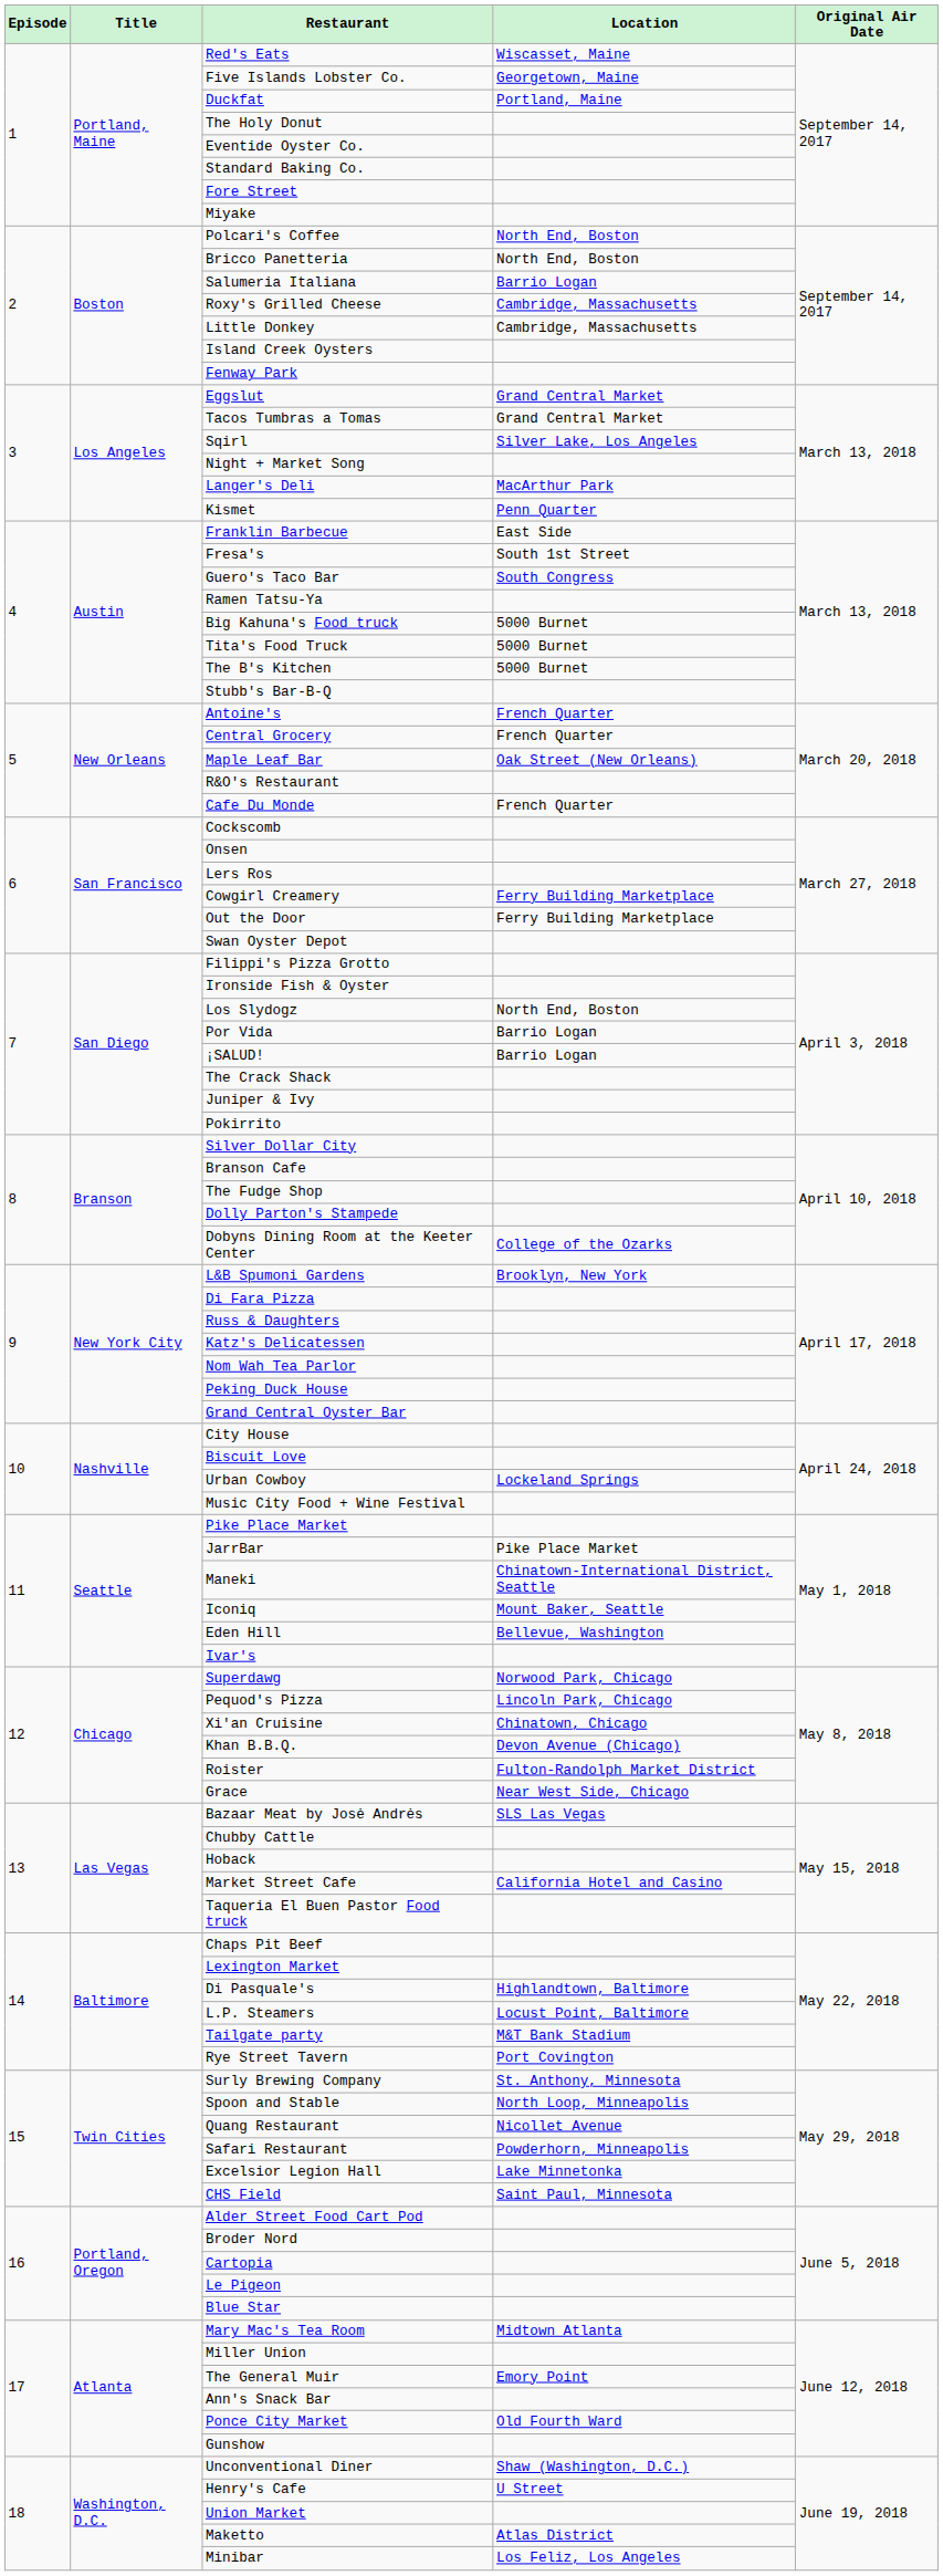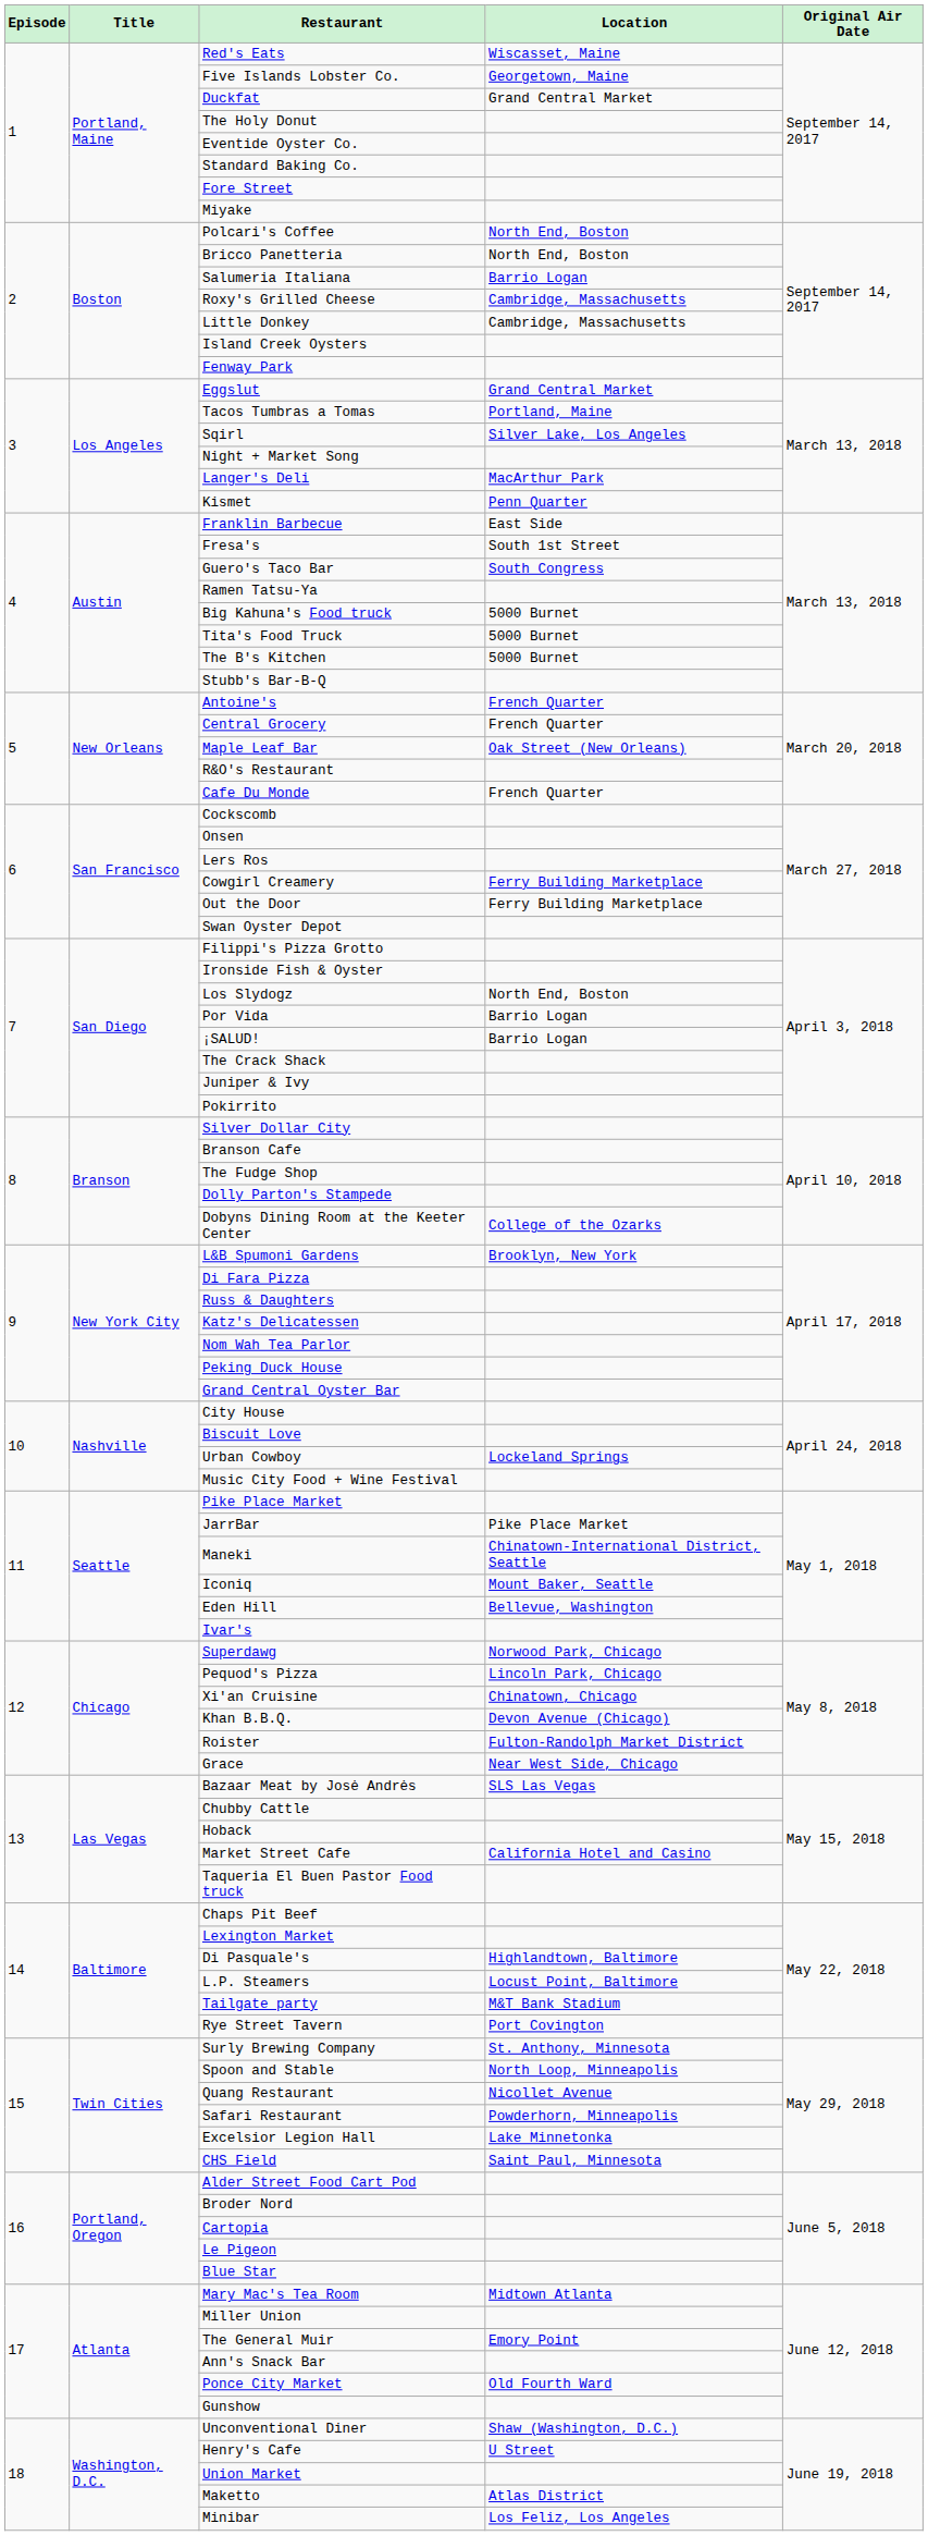 <table class="wikitable">
 <tr>
 <th # style="background:#CEF2D4;">Episode</th>
 <th # style="background:#CEF2D4;">Title</th>
 <th # style="background:#CEF2D4;">Restaurant</th>
 <th # style="background:#CEF2D4;">Location</th>
 <th # style="background:#CEF2D4;">Original Air Date</th>
 </tr>
 <tr>
 <td rowspan="8">1</td>
 <td rowspan="8"><a href='#'>Portland, Maine</a></td>
 <td><a href='#'>Red's Eats</a></td>
 <td><a href='#'>Wiscasset, Maine</a></td>
 <td rowspan="8">September 14, 2017</td>
 </tr>
 <tr>
 <td>Five Islands Lobster Co.</td>
 <td><a href='#'>Georgetown, Maine</a></td>
 </tr>
 <tr>
 <td><a href='#'>Duckfat</a></td>
-<td><a href='#'>Portland, Maine</a></td>
+<td>Grand Central Market</td>
 </tr>
 <tr>
 <td>The Holy Donut</td>
 <td></td>
 </tr>
 <tr>
 <td>Eventide Oyster Co.</td>
 <td></td>
 </tr>
 <tr>
 <td>Standard Baking Co.</td>
 <td></td>
 </tr>
 <tr>
 <td><a href='#'>Fore Street</a></td>
 <td></td>
 </tr>
 <tr>
 <td>Miyake</td>
 <td></td>
 </tr>
 <tr>
 <td rowspan="7">2</td>
 <td rowspan="7"><a href='#'>Boston</a></td>
 <td>Polcari's Coffee</td>
 <td><a href='#'>North End, Boston</a></td>
 <td rowspan="7">September 14, 2017</td>
 </tr>
 <tr>
 <td>Bricco Panetteria</td>
 <td>North End, Boston</td>
 </tr>
 <tr>
 <td>Salumeria Italiana</td>
 <td><a href='#'>Barrio Logan</a></td>
 </tr>
 <tr>
 <td>Roxy's Grilled Cheese</td>
 <td><a href='#'>Cambridge, Massachusetts</a></td>
 </tr>
 <tr>
 <td>Little Donkey</td>
 <td>Cambridge, Massachusetts</td>
 </tr>
 <tr>
 <td>Island Creek Oysters</td>
 </tr>
 <tr>
 <td><a href='#'>Fenway Park</a></td>
 <td></td>
 </tr>
 <tr>
 <td rowspan="6">3</td>
 <td rowspan="6"><a href='#'>Los Angeles</a></td>
 <td><a href='#'>Eggslut</a></td>
 <td><a href='#'>Grand Central Market</a></td>
 <td rowspan="6">March 13, 2018</td>
 </tr>
 <tr>
 <td>Tacos Tumbras a Tomas</td>
-<td>Grand Central Market</td>
+<td><a href='#'>Portland, Maine</a></td>
 </tr>
 <tr>
 <td>Sqirl</td>
 <td><a href='#'>Silver Lake, Los Angeles</a></td>
 </tr>
 <tr>
 <td>Night + Market Song</td>
 <td></td>
 </tr>
 <tr>
 <td><a href='#'>Langer's Deli</a></td>
 <td><a href='#'>MacArthur Park</a></td>
 </tr>
 <tr>
 <td>Kismet</td>
 <td><a href='#'>Penn Quarter</a></td>
 </tr>
 <tr>
 <td rowspan="8">4</td>
 <td rowspan="8"><a href='#'>Austin</a></td>
 <td><a href='#'>Franklin Barbecue</a></td>
 <td>East Side</td>
 <td rowspan="8">March 13, 2018</td>
 </tr>
 <tr>
 <td>Fresa's</td>
 <td>South 1st Street</td>
 </tr>
 <tr>
 <td>Guero's Taco Bar</td>
 <td><a href='#'>South Congress</a></td>
 </tr>
 <tr>
 <td>Ramen Tatsu-Ya</td>
 <td></td>
 </tr>
 <tr>
 <td>Big Kahuna's <a href='#'>Food truck</a></td>
 <td>5000 Burnet</td>
 </tr>
 <tr>
 <td>Tita's Food Truck</td>
 <td>5000 Burnet</td>
 </tr>
 <tr>
 <td>The B's Kitchen</td>
 <td>5000 Burnet</td>
 </tr>
 <tr>
 <td>Stubb's Bar-B-Q</td>
 <td></td>
 </tr>
 <tr>
 <td rowspan="5">5</td>
 <td rowspan="5"><a href='#'>New Orleans</a></td>
 <td><a href='#'>Antoine's</a></td>
 <td><a href='#'>French Quarter</a></td>
 <td rowspan="5">March 20, 2018</td>
 </tr>
 <tr>
 <td><a href='#'>Central Grocery</a></td>
 <td>French Quarter</td>
 </tr>
 <tr>
 <td><a href='#'>Maple Leaf Bar</a></td>
 <td><a href='#'>Oak Street (New Orleans)</a></td>
 </tr>
 <tr>
 <td>R&O's Restaurant</td>
 <td></td>
 </tr>
 <tr>
 <td><a href='#'>Cafe Du Monde</a></td>
 <td>French Quarter</td>
 </tr>
 <tr>
 <td rowspan="6">6</td>
 <td rowspan="6"><a href='#'>San Francisco</a></td>
 <td>Cockscomb</td>
 <td></td>
 <td rowspan="6">March 27, 2018</td>
 </tr>
 <tr>
 <td>Onsen</td>
 <td></td>
 </tr>
 <tr>
 <td>Lers Ros</td>
 <td></td>
 </tr>
 <tr>
 <td>Cowgirl Creamery</td>
 <td><a href='#'>Ferry Building Marketplace</a></td>
 </tr>
 <tr>
 <td>Out the Door</td>
 <td>Ferry Building Marketplace</td>
 </tr>
 <tr>
 <td>Swan Oyster Depot</td>
 <td></td>
 </tr>
 <tr>
 <td rowspan="8">7</td>
 <td rowspan="8"><a href='#'>San Diego</a></td>
 <td>Filippi's Pizza Grotto</td>
 <td></td>
 <td rowspan="8">April 3, 2018</td>
 </tr>
 <tr>
 <td>Ironside Fish & Oyster</td>
 <td></td>
 </tr>
 <tr>
 <td>Los Slydogz</td>
 <td>North End, Boston</td>
 </tr>
 <tr>
 <td>Por Vida</td>
 <td>Barrio Logan</td>
 </tr>
 <tr>
 <td>¡SALUD!</td>
 <td>Barrio Logan</td>
 </tr>
 <tr>
 <td>The Crack Shack</td>
 <td></td>
 </tr>
 <tr>
 <td>Juniper & Ivy</td>
 <td></td>
 </tr>
 <tr>
 <td>Pokirrito</td>
 <td></td>
 </tr>
 <tr>
 <td rowspan="5">8</td>
 <td rowspan="5"><a href='#'>Branson</a></td>
 <td><a href='#'>Silver Dollar City</a></td>
 <td></td>
 <td rowspan="5">April 10, 2018</td>
 </tr>
 <tr>
 <td>Branson Cafe</td>
 <td></td>
 </tr>
 <tr>
 <td>The Fudge Shop</td>
 <td></td>
 </tr>
 <tr>
 <td><a href='#'>Dolly Parton's Stampede</a></td>
 <td></td>
 </tr>
 <tr>
 <td>Dobyns Dining Room at the Keeter Center</td>
 <td><a href='#'>College of the Ozarks</a></td>
 </tr>
 <tr>
 <td rowspan="7">9</td>
 <td rowspan="7"><a href='#'>New York City</a></td>
 <td><a href='#'>L&B Spumoni Gardens</a></td>
 <td><a href='#'>Brooklyn, New York</a></td>
 <td rowspan="7">April 17, 2018</td>
 </tr>
 <tr>
 <td><a href='#'>Di Fara Pizza</a></td>
 <td></td>
 </tr>
 <tr>
 <td><a href='#'>Russ & Daughters</a></td>
 <td></td>
 </tr>
 <tr>
 <td><a href='#'>Katz's Delicatessen</a></td>
 <td></td>
 </tr>
 <tr>
 <td><a href='#'>Nom Wah Tea Parlor</a></td>
 <td></td>
 </tr>
 <tr>
 <td><a href='#'>Peking Duck House</a></td>
 <td></td>
 </tr>
 <tr>
 <td><a href='#'>Grand Central Oyster Bar</a></td>
 <td></td>
 </tr>
 <tr>
 <td rowspan="4">10</td>
 <td rowspan="4"><a href='#'>Nashville</a></td>
 <td>City House</td>
 <td></td>
 <td rowspan="4">April 24, 2018</td>
 </tr>
 <tr>
 <td><a href='#'>Biscuit Love</a></td>
 <td></td>
 </tr>
 <tr>
 <td>Urban Cowboy</td>
 <td><a href='#'>Lockeland Springs</a></td>
 </tr>
 <tr>
 <td>Music City Food + Wine Festival</td>
 <td></td>
 </tr>
 <tr>
 <td rowspan="6">11</td>
 <td rowspan="6"><a href='#'>Seattle</a></td>
 <td><a href='#'>Pike Place Market</a></td>
 <td></td>
 <td rowspan="6">May 1, 2018</td>
 </tr>
 <tr>
 <td>JarrBar</td>
 <td>Pike Place Market</td>
 </tr>
 <tr>
 <td>Maneki</td>
 <td><a href='#'>Chinatown-International District, Seattle</a></td>
 </tr>
 <tr>
 <td>Iconiq</td>
 <td><a href='#'>Mount Baker, Seattle</a></td>
 </tr>
 <tr>
 <td>Eden Hill</td>
 <td><a href='#'>Bellevue, Washington</a></td>
 </tr>
 <tr>
 <td><a href='#'>Ivar's</a></td>
 <td></td>
 </tr>
 <tr>
 <td rowspan="6">12</td>
 <td rowspan="6"><a href='#'>Chicago</a></td>
 <td><a href='#'>Superdawg</a></td>
 <td><a href='#'>Norwood Park, Chicago</a></td>
 <td rowspan="6">May 8, 2018</td>
 </tr>
 <tr>
 <td>Pequod's Pizza</td>
 <td><a href='#'>Lincoln Park, Chicago</a></td>
 </tr>
 <tr>
 <td>Xi'an Cruisine</td>
 <td><a href='#'>Chinatown, Chicago</a></td>
 </tr>
 <tr>
 <td>Khan B.B.Q.</td>
 <td><a href='#'>Devon Avenue (Chicago)</a></td>
 </tr>
 <tr>
 <td>Roister</td>
 <td><a href='#'>Fulton-Randolph Market District</a></td>
 </tr>
 <tr>
 <td>Grace</td>
 <td><a href='#'>Near West Side, Chicago</a></td>
 </tr>
 <tr>
 <td rowspan="5">13</td>
 <td rowspan="5"><a href='#'>Las Vegas</a></td>
 <td>Bazaar Meat by Josė Andrės</td>
 <td><a href='#'>SLS Las Vegas</a></td>
 <td rowspan="5">May 15, 2018</td>
 </tr>
 <tr>
 <td>Chubby Cattle</td>
 <td></td>
 </tr>
 <tr>
 <td>Hoback</td>
 <td></td>
 </tr>
 <tr>
 <td>Market Street Cafe</td>
 <td><a href='#'>California Hotel and Casino</a></td>
 </tr>
 <tr>
 <td>Taqueria El Buen Pastor <a href='#'>Food truck</a></td>
 <td></td>
 </tr>
 <tr>
 <td rowspan="6">14</td>
 <td rowspan="6"><a href='#'>Baltimore</a></td>
 <td>Chaps Pit Beef</td>
 <td></td>
 <td rowspan="6">May 22, 2018</td>
 </tr>
 <tr>
 <td><a href='#'>Lexington Market</a></td>
 </tr>
 <tr>
 <td>Di Pasquale's</td>
 <td><a href='#'>Highlandtown, Baltimore</a></td>
 </tr>
 <tr>
 <td>L.P. Steamers</td>
 <td><a href='#'>Locust Point, Baltimore</a></td>
 </tr>
 <tr>
 <td><a href='#'>Tailgate party</a></td>
 <td><a href='#'>M&T Bank Stadium</a></td>
 </tr>
 <tr>
 <td>Rye Street Tavern</td>
 <td><a href='#'>Port Covington</a></td>
 </tr>
 <tr>
 <td rowspan="6">15</td>
 <td rowspan="6"><a href='#'>Twin Cities</a></td>
 <td>Surly Brewing Company</td>
 <td><a href='#'>St. Anthony, Minnesota</a></td>
 <td rowspan="6">May 29, 2018</td>
 </tr>
 <tr>
 <td>Spoon and Stable</td>
 <td><a href='#'>North Loop, Minneapolis</a></td>
 </tr>
 <tr>
 <td>Quang Restaurant</td>
 <td><a href='#'>Nicollet Avenue</a></td>
 </tr>
 <tr>
 <td>Safari Restaurant</td>
 <td><a href='#'>Powderhorn, Minneapolis</a></td>
 </tr>
 <tr>
 <td>Excelsior Legion Hall</td>
 <td><a href='#'>Lake Minnetonka</a></td>
 </tr>
 <tr>
 <td><a href='#'>CHS Field</a></td>
 <td><a href='#'>Saint Paul, Minnesota</a></td>
 </tr>
 <tr>
 <td rowspan="5">16</td>
 <td rowspan="5"><a href='#'>Portland, Oregon</a></td>
 <td><a href='#'>Alder Street Food Cart Pod</a></td>
 <td></td>
 <td rowspan="5">June 5, 2018</td>
 </tr>
 <tr>
 <td>Broder Nord</td>
 <td></td>
 </tr>
 <tr>
 <td><a href='#'>Cartopia</a></td>
 <td></td>
 </tr>
 <tr>
 <td><a href='#'>Le Pigeon</a></td>
 <td></td>
 </tr>
 <tr>
 <td><a href='#'>Blue Star</a></td>
 <td></td>
 </tr>
 <tr>
 <td rowspan="6">17</td>
 <td rowspan="6"><a href='#'>Atlanta</a></td>
 <td><a href='#'>Mary Mac's Tea Room</a></td>
 <td><a href='#'>Midtown Atlanta</a></td>
 <td rowspan="6">June 12, 2018</td>
 </tr>
 <tr>
 <td>Miller Union</td>
 <td></td>
 </tr>
 <tr>
 <td>The General Muir</td>
 <td><a href='#'>Emory Point</a></td>
 </tr>
 <tr>
 <td>Ann's Snack Bar</td>
 <td></td>
 </tr>
 <tr>
 <td><a href='#'>Ponce City Market</a></td>
 <td><a href='#'>Old Fourth Ward</a></td>
 </tr>
 <tr>
 <td>Gunshow</td>
 <td></td>
 </tr>
 <tr>
 <td rowspan="5">18</td>
 <td rowspan="5"><a href='#'>Washington, D.C.</a></td>
 <td>Unconventional Diner</td>
 <td><a href='#'>Shaw (Washington, D.C.)</a></td>
 <td rowspan="5">June 19, 2018</td>
 </tr>
 <tr>
 <td>Henry's Cafe</td>
 <td><a href='#'>U Street</a></td>
 </tr>
 <tr>
 <td><a href='#'>Union Market</a></td>
 <td></td>
 </tr>
 <tr>
 <td>Maketto</td>
 <td><a href='#'>Atlas District</a></td>
 </tr>
 <tr>
 <td>Minibar</td>
 <td><a href='#'>Los Feliz, Los Angeles</a></td>
 </tr>
 </table>
